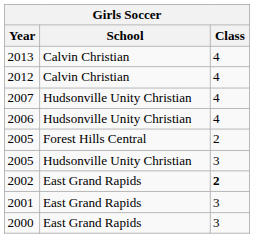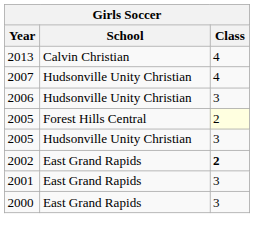 <table class="wikitable collapsible collapsed" width="300">
 <tr>
 <th colspan=3>Girls Soccer</th>
 </tr>
 <tr>
 <th scope="col">Year</th>
 <th scope="col">School</th>
 <th scope="col">Class</th>
 </tr>
 <tr>
 <td>2013</td>
 <td>Calvin Christian</td>
 <td>4</td>
 </tr>
 <tr>
-<td>2012</td>
-<td>Calvin Christian</td>
-<td>4</td>
-</tr>
-<tr>
 <td>2007</td>
 <td>Hudsonville Unity Christian</td>
 <td>4</td>
 </tr>
 <tr>
 <td>2006</td>
 <td>Hudsonville Unity Christian</td>
-<td>4</td>
+<td>3</td>
 </tr>
 <tr>
 <td>2005</td>
 <td>Forest Hills Central</td>
-<td>2</td>
+<td style="background: lightyellow;">2</td>
 </tr>
 <tr>
 <td>2005</td>
 <td>Hudsonville Unity Christian</td>
 <td>3</td>
 </tr>
 <tr>
 <td>2002</td>
 <td>East Grand Rapids</td>
 <td><strong>2</strong></td>
 </tr>
 <tr>
 <td>2001</td>
 <td>East Grand Rapids</td>
 <td>3</td>
 </tr>
 <tr>
 <td>2000</td>
 <td>East Grand Rapids</td>
 <td>3</td>
 </tr>
 </table>
